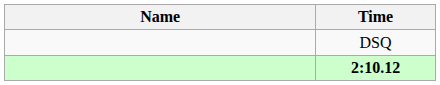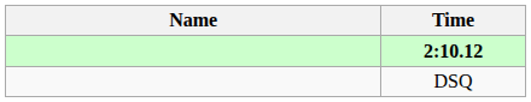 <table class="wikitable" style="text-align:center;">
 <tr>
 <th style="width:19em">Name</th>
 <th style="width:7em">Time</th>
 </tr>
+<tr bgcolor=ccffcc>
+<td align=left><strong></strong></td>
+<td><strong>2:10.12</strong></td>
+</tr>
 <tr>
 <td align=left></td>
 <td>DSQ</td>
 </tr>
-<tr bgcolor=ccffcc>
-<td align=left><strong></strong></td>
-<td><strong>2:10.12</strong></td>
-</tr>
 </table>
